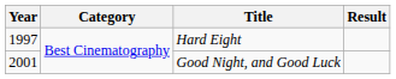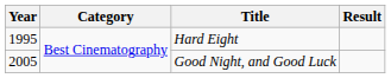 <table class="wikitable">
 <tr>
 <th>Year</th>
 <th>Category</th>
 <th>Title</th>
 <th>Result</th>
 </tr>
 <tr>
-<td>1997</td>
+<td>1995</td>
 <td rowspan=2><a href='#'>Best Cinematography</a></td>
 <td><em>Hard Eight</em></td>
 <td></td>
 </tr>
 <tr>
-<td>2001</td>
+<td>2005</td>
 <td><em>Good Night, and Good Luck</em></td>
 <td></td>
 </tr>
 </table>
